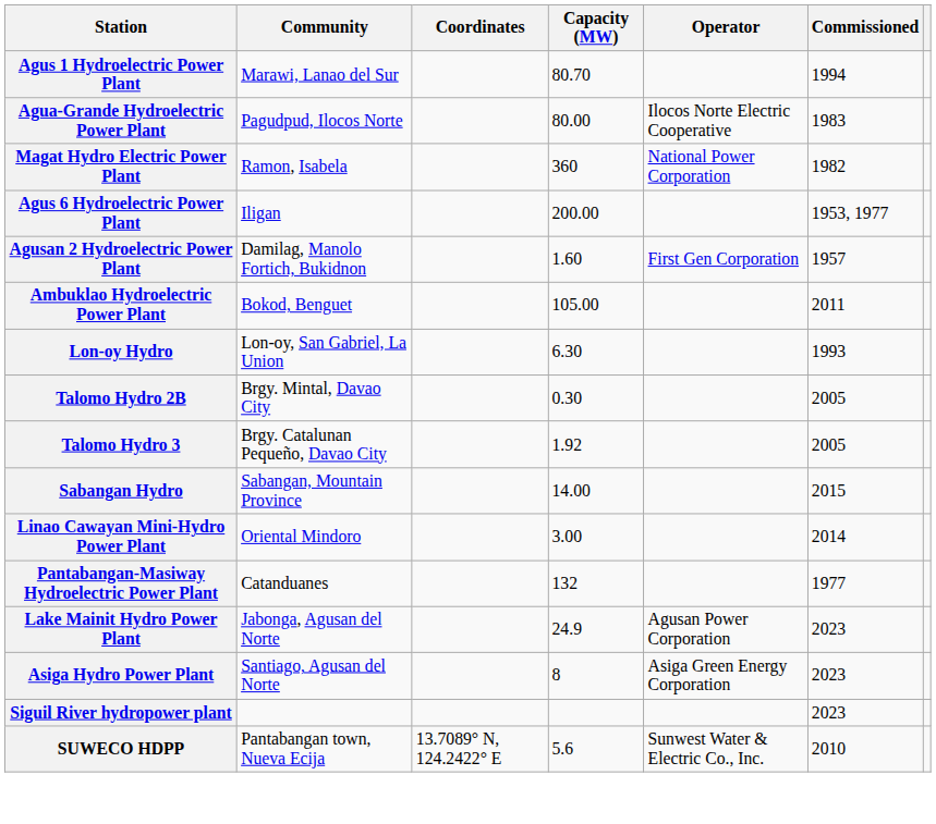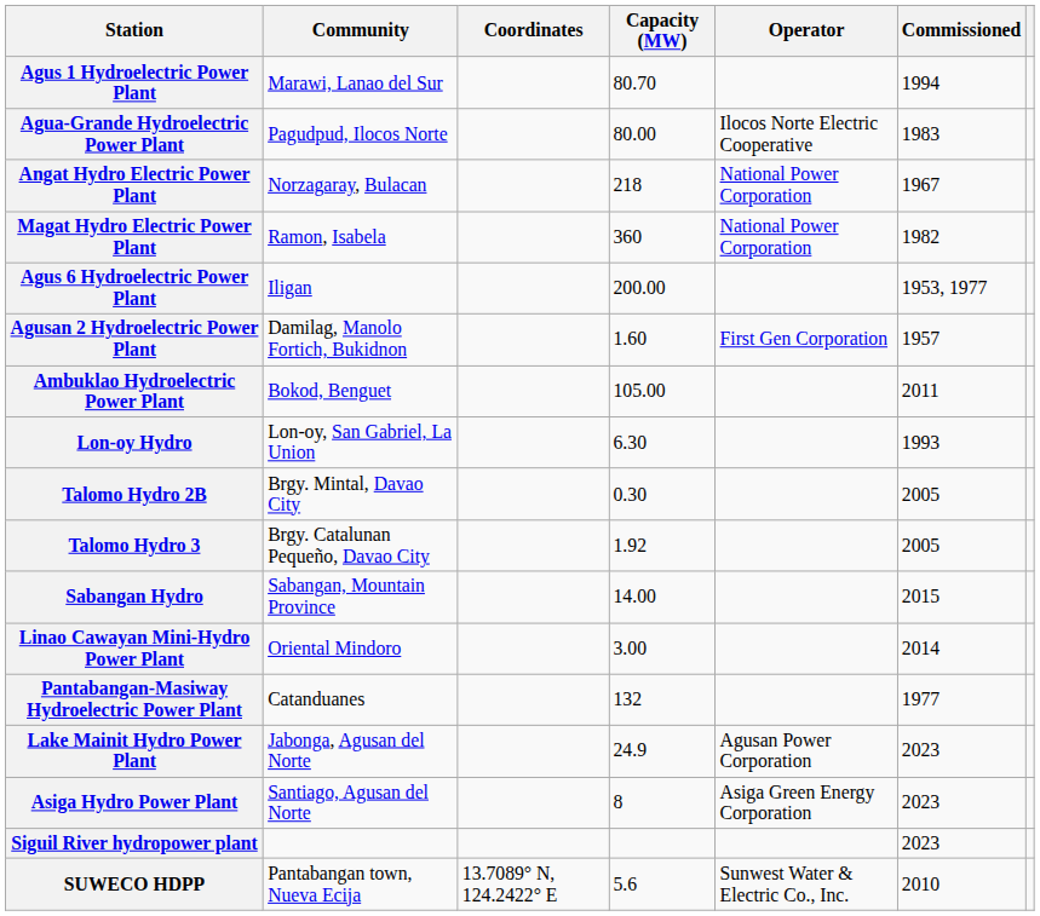 <table class="wikitable sortable plainrowheaders">
 <tr>
 <th scope="col">Station</th>
 <th scope="col">Community</th>
 <th scope="col">Coordinates</th>
 <th scope="col">Capacity (<a href='#'>MW</a>)</th>
 <th scope="col">Operator</th>
 <th scope="col">Commissioned</th>
 <th scope="col" class="unsortable"></th>
 </tr>
 <tr>
 <th scope="row"><a href='#'>Agus 1 Hydroelectric Power Plant</a></th>
 <td><a href='#'>Marawi, Lanao del Sur</a></td>
 <td></td>
 <td>80.70</td>
 <td></td>
 <td>1994</td>
 <td></td>
 </tr>
 <tr>
 <th scope="row"><a href='#'>Agua-Grande Hydroelectric Power Plant</a></th>
 <td><a href='#'>Pagudpud, Ilocos Norte</a></td>
 <td></td>
 <td>80.00</td>
 <td>Ilocos Norte Electric Cooperative</td>
 <td>1983</td>
+<td></td>
+</tr>
+<tr>
+<th scope="row"><a href='#'>Angat Hydro Electric Power Plant</a></th>
+<td><a href='#'>Norzagaray</a>, <a href='#'>Bulacan</a></td>
+<td></td>
+<td>218</td>
+<td><a href='#'>National Power Corporation</a></td>
+<td>1967</td>
 <td></td>
 </tr>
 <tr>
 <th scope="row"><a href='#'>Magat Hydro Electric Power Plant</a></th>
 <td><a href='#'>Ramon</a>, <a href='#'>Isabela</a></td>
 <td></td>
 <td>360</td>
 <td><a href='#'>National Power Corporation</a></td>
 <td>1982</td>
 <td></td>
 </tr>
 <tr>
 <th scope="row"><a href='#'>Agus 6 Hydroelectric Power Plant</a></th>
 <td><a href='#'>Iligan</a></td>
 <td></td>
 <td>200.00</td>
 <td></td>
 <td>1953, 1977</td>
 <td></td>
 </tr>
 <tr>
 <th scope="row"><a href='#'>Agusan 2 Hydroelectric Power Plant</a></th>
 <td>Damilag, <a href='#'>Manolo Fortich, Bukidnon</a></td>
 <td></td>
 <td>1.60</td>
 <td><a href='#'>First Gen Corporation</a></td>
 <td>1957</td>
 <td></td>
 </tr>
 <tr>
 <th scope="row"><a href='#'>Ambuklao Hydroelectric Power Plant</a></th>
 <td><a href='#'>Bokod, Benguet</a></td>
 <td></td>
 <td>105.00</td>
 <td></td>
 <td>2011</td>
 <td></td>
 </tr>
 <tr>
 <th scope="row"><a href='#'>Lon-oy Hydro</a></th>
 <td>Lon-oy, <a href='#'>San Gabriel, La Union</a></td>
 <td></td>
 <td>6.30</td>
 <td></td>
 <td>1993</td>
 <td></td>
 </tr>
 <tr>
 <th scope="row"><a href='#'>Talomo Hydro 2B</a></th>
 <td>Brgy. Mintal, <a href='#'>Davao City</a></td>
 <td></td>
 <td>0.30</td>
 <td></td>
 <td>2005</td>
 <td></td>
 </tr>
 <tr>
 <th scope="row"><a href='#'>Talomo Hydro 3</a></th>
 <td>Brgy. Catalunan Pequeño, <a href='#'>Davao City</a></td>
 <td></td>
 <td>1.92</td>
 <td></td>
 <td>2005</td>
 <td></td>
 </tr>
 <tr>
 <th scope="row"><a href='#'>Sabangan Hydro</a></th>
 <td><a href='#'>Sabangan, Mountain Province</a></td>
 <td></td>
 <td>14.00</td>
 <td></td>
 <td>2015</td>
 <td></td>
 </tr>
 <tr>
 <th scope="row"><a href='#'>Linao Cawayan Mini-Hydro Power Plant</a></th>
 <td><a href='#'>Oriental Mindoro</a></td>
 <td></td>
 <td>3.00</td>
 <td></td>
 <td>2014</td>
 <td></td>
 </tr>
 <tr>
 <th scope="row"><a href='#'>Pantabangan-Masiway Hydroelectric Power Plant</a></th>
 <td>Catanduanes</td>
 <td></td>
 <td>132</td>
 <td></td>
 <td>1977</td>
 <td></td>
 </tr>
 <tr>
 <th scope="row"><a href='#'>Lake Mainit Hydro Power Plant</a></th>
 <td><a href='#'>Jabonga</a>, <a href='#'>Agusan del Norte</a></td>
 <td></td>
 <td>24.9</td>
 <td>Agusan Power Corporation</td>
 <td>2023</td>
 <td></td>
 </tr>
 <tr>
 <th scope="row"><a href='#'>Asiga Hydro Power Plant</a></th>
 <td><a href='#'>Santiago, Agusan del Norte</a></td>
 <td></td>
 <td>8</td>
 <td>Asiga Green Energy Corporation</td>
 <td>2023</td>
 <td></td>
 </tr>
 <tr>
 <th scope="row"><a href='#'>Siguil River hydropower plant</a></th>
 <td></td>
 <td></td>
 <td></td>
 <td></td>
 <td>2023</td>
 <td></td>
 </tr>
 <tr>
 <th>SUWECO HDPP</th>
 <td>Pantabangan town, <a href='#'>Nueva Ecija</a></td>
 <td>13.7089° N, 124.2422° E</td>
 <td>5.6</td>
 <td>Sunwest Water & Electric Co., Inc.</td>
 <td>2010</td>
 <td></td>
 </tr>
 </table>
